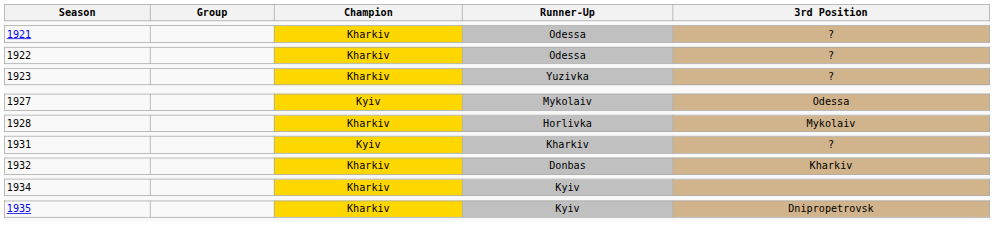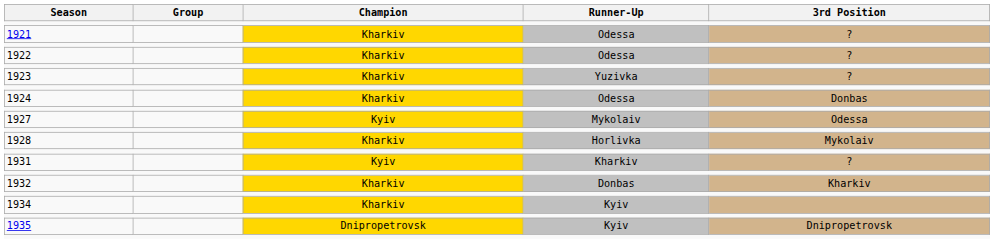 <table class="wikitable" width=100% align=center style="border:2px black;">
 <tr>
 <th>Season</th>
 <th>Group</th>
 <th>Champion</th>
 <th>Runner-Up</th>
 <th>3rd Position</th>
 </tr>
 <tr>
 <td colspan=5 style="border:1px black;"></td>
 </tr>
 <tr>
 <td><a href='#'>1921</a></td>
 <td align=center></td>
 <td align=center bgcolor=gold>Kharkiv</td>
 <td align=center bgcolor=silver>Odessa</td>
 <td align=center bgcolor=tan>?</td>
 </tr>
 <tr>
 <td colspan=5 style="border:1px black;"></td>
 </tr>
 <tr>
 <td>1922</td>
 <td align=center></td>
 <td align=center bgcolor=gold>Kharkiv</td>
 <td align=center bgcolor=silver>Odessa</td>
 <td align=center bgcolor=tan>?</td>
 </tr>
 <tr>
 <td colspan=5 style="border:1px black;"></td>
 </tr>
 <tr>
 <td>1923</td>
 <td align=center></td>
 <td align=center bgcolor=gold>Kharkiv</td>
 <td align=center bgcolor=silver>Yuzivka</td>
 <td align=center bgcolor=tan>?</td>
 </tr>
 <tr>
 <td colspan=5 style="border:1px black;"></td>
+</tr>
+<tr>
+<td>1924</td>
+<td align=center></td>
+<td align=center bgcolor=gold>Kharkiv</td>
+<td align=center bgcolor=silver>Odessa</td>
+<td align=center bgcolor=tan>Donbas</td>
 </tr>
 <tr>
 <td colspan=5 style="border:1px black;"></td>
 </tr>
 <tr>
 <td>1927</td>
 <td align=center></td>
 <td align=center bgcolor=gold>Kyiv</td>
 <td align=center bgcolor=silver>Mykolaiv</td>
 <td align=center bgcolor=tan>Odessa</td>
 </tr>
 <tr>
 <td colspan=5 style="border:1px black;"></td>
 </tr>
 <tr>
 <td>1928</td>
 <td align=center></td>
 <td align=center bgcolor=gold>Kharkiv</td>
 <td align=center bgcolor=silver>Horlivka</td>
 <td align=center bgcolor=tan>Mykolaiv</td>
 </tr>
 <tr>
 <td colspan=5 style="border:1px black;"></td>
 </tr>
 <tr>
 <td>1931</td>
 <td align=center></td>
 <td align=center bgcolor=gold>Kyiv</td>
 <td align=center bgcolor=silver>Kharkiv</td>
 <td align=center bgcolor=tan>?</td>
 </tr>
 <tr>
 <td colspan=5 style="border:1px black;"></td>
 </tr>
 <tr>
 <td>1932</td>
 <td align=center></td>
 <td align=center bgcolor=gold>Kharkiv</td>
 <td align=center bgcolor=silver>Donbas</td>
 <td align=center bgcolor=tan>Kharkiv</td>
 </tr>
 <tr>
 <td colspan=5 style="border:1px black;"></td>
 </tr>
 <tr>
 <td>1934</td>
 <td align=center></td>
 <td align=center bgcolor=gold>Kharkiv</td>
 <td align=center bgcolor=silver>Kyiv</td>
 <td align=center bgcolor=tan></td>
 </tr>
 <tr>
 <td colspan=5 style="border:1px black;"></td>
 </tr>
 <tr>
 <td><a href='#'>1935</a></td>
 <td align=center></td>
-<td align=center bgcolor=gold>Kharkiv</td>
+<td align=center bgcolor=gold>Dnipropetrovsk</td>
 <td align=center bgcolor=silver>Kyiv</td>
 <td align=center bgcolor=tan>Dnipropetrovsk</td>
 </tr>
 <tr>
 <td colspan=5 style="border:1px black;"></td>
 </tr>
 </table>
